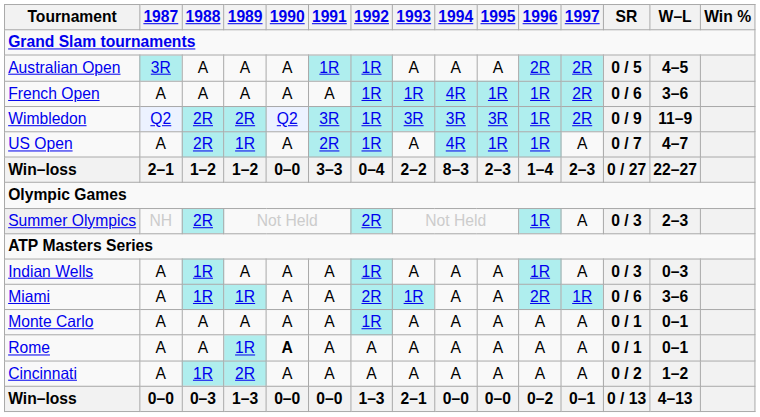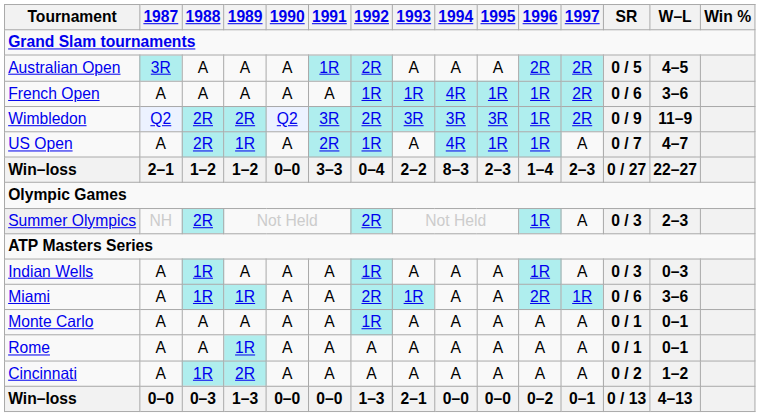 <table class=wikitable style=text-align:center;font-size:97%>
 <tr>
 <th>Tournament</th>
 <th><a href='#'>1987</a></th>
 <th><a href='#'>1988</a></th>
 <th><a href='#'>1989</a></th>
 <th><a href='#'>1990</a></th>
 <th><a href='#'>1991</a></th>
 <th><a href='#'>1992</a></th>
 <th><a href='#'>1993</a></th>
 <th><a href='#'>1994</a></th>
 <th><a href='#'>1995</a></th>
 <th><a href='#'>1996</a></th>
 <th><a href='#'>1997</a></th>
 <th>SR</th>
 <th>W–L</th>
 <th>Win %</th>
 </tr>
 <tr>
 <td colspan=23 align=left><strong><a href='#'>Grand Slam tournaments</a></strong></td>
 </tr>
 <tr>
 <td align=left><a href='#'>Australian Open</a></td>
 <td bgcolor=afeeee><a href='#'>3R</a></td>
 <td>A</td>
 <td>A</td>
 <td>A</td>
 <td bgcolor=afeeee><a href='#'>1R</a></td>
-<td bgcolor=afeeee><a href='#'>1R</a></td>
+<td bgcolor=afeeee><a href='#'>2R</a></td>
 <td>A</td>
 <td>A</td>
 <td>A</td>
 <td bgcolor=afeeee><a href='#'>2R</a></td>
 <td bgcolor=afeeee><a href='#'>2R</a></td>
 <th>0 / 5</th>
 <th>4–5</th>
 <th></th>
 </tr>
 <tr>
 <td align=left><a href='#'>French Open</a></td>
 <td>A</td>
 <td>A</td>
 <td>A</td>
 <td>A</td>
 <td>A</td>
 <td bgcolor=afeeee><a href='#'>1R</a></td>
 <td bgcolor=afeeee><a href='#'>1R</a></td>
 <td bgcolor=afeeee><a href='#'>4R</a></td>
 <td bgcolor=afeeee><a href='#'>1R</a></td>
 <td bgcolor=afeeee><a href='#'>1R</a></td>
 <td bgcolor=afeeee><a href='#'>2R</a></td>
 <th>0 / 6</th>
 <th>3–6</th>
 <th></th>
 </tr>
 <tr>
 <td align=left><a href='#'>Wimbledon</a></td>
 <td bgcolor=ecf2ff><a href='#'>Q2</a></td>
 <td bgcolor=afeeee><a href='#'>2R</a></td>
 <td bgcolor=afeeee><a href='#'>2R</a></td>
 <td bgcolor=ecf2ff><a href='#'>Q2</a></td>
 <td bgcolor=afeeee><a href='#'>3R</a></td>
-<td bgcolor=afeeee><a href='#'>1R</a></td>
+<td bgcolor=afeeee><a href='#'>2R</a></td>
 <td bgcolor=afeeee><a href='#'>3R</a></td>
 <td bgcolor=afeeee><a href='#'>3R</a></td>
 <td bgcolor=afeeee><a href='#'>3R</a></td>
 <td bgcolor=afeeee><a href='#'>1R</a></td>
 <td bgcolor=afeeee><a href='#'>2R</a></td>
 <th>0 / 9</th>
 <th>11–9</th>
 <th></th>
 </tr>
 <tr>
 <td align=left><a href='#'>US Open</a></td>
 <td>A</td>
 <td bgcolor=afeeee><a href='#'>2R</a></td>
 <td bgcolor=afeeee><a href='#'>1R</a></td>
 <td>A</td>
 <td bgcolor=afeeee><a href='#'>2R</a></td>
 <td bgcolor=afeeee><a href='#'>1R</a></td>
 <td>A</td>
 <td bgcolor=afeeee><a href='#'>4R</a></td>
 <td bgcolor=afeeee><a href='#'>1R</a></td>
 <td bgcolor=afeeee><a href='#'>1R</a></td>
 <td>A</td>
 <th>0 / 7</th>
 <th>4–7</th>
 <th></th>
 </tr>
 <tr>
 <th style=text-align:left>Win–loss</th>
 <th>2–1</th>
 <th>1–2</th>
 <th>1–2</th>
 <th>0–0</th>
 <th>3–3</th>
 <th>0–4</th>
 <th>2–2</th>
 <th>8–3</th>
 <th>2–3</th>
 <th>1–4</th>
 <th>2–3</th>
 <th>0 / 27</th>
 <th>22–27</th>
 <th></th>
 </tr>
 <tr>
 <td colspan=22 align=left><strong>Olympic Games</strong></td>
 </tr>
 <tr>
 <td style=background:#EFEFEF align=left><a href='#'>Summer Olympics</a></td>
 <td colspan=1 style=color:#cccccc>NH</td>
 <td style=background:#afeeee><a href='#'>2R</a></td>
 <td colspan=3 style=color:#cccccc>Not Held</td>
 <td style=background:#afeeee><a href='#'>2R</a></td>
 <td colspan=3 style=color:#cccccc>Not Held</td>
 <td style=background:#afeeee><a href='#'>1R</a></td>
 <td>A</td>
 <th>0 / 3</th>
 <th>2–3</th>
 <th></th>
 </tr>
 <tr>
 <td colspan=23 align=left><strong>ATP Masters Series</strong></td>
 </tr>
 <tr>
 <td align=left><a href='#'>Indian Wells</a></td>
 <td>A</td>
 <td bgcolor=afeeee><a href='#'>1R</a></td>
 <td>A</td>
 <td>A</td>
 <td>A</td>
 <td bgcolor=afeeee><a href='#'>1R</a></td>
 <td>A</td>
 <td>A</td>
 <td>A</td>
 <td bgcolor=afeeee><a href='#'>1R</a></td>
 <td>A</td>
 <th>0 / 3</th>
 <th>0–3</th>
 <th></th>
 </tr>
 <tr>
 <td align=left><a href='#'>Miami</a></td>
 <td>A</td>
 <td bgcolor=afeeee><a href='#'>1R</a></td>
 <td bgcolor=afeeee><a href='#'>1R</a></td>
 <td>A</td>
 <td>A</td>
 <td bgcolor=afeeee><a href='#'>2R</a></td>
 <td bgcolor=afeeee><a href='#'>1R</a></td>
 <td>A</td>
 <td>A</td>
 <td bgcolor=afeeee><a href='#'>2R</a></td>
 <td bgcolor=afeeee><a href='#'>1R</a></td>
 <th>0 / 6</th>
 <th>3–6</th>
 <th></th>
 </tr>
 <tr>
 <td align=left><a href='#'>Monte Carlo</a></td>
 <td>A</td>
 <td>A</td>
 <td>A</td>
 <td>A</td>
 <td>A</td>
 <td bgcolor=afeeee><a href='#'>1R</a></td>
 <td>A</td>
 <td>A</td>
 <td>A</td>
 <td>A</td>
 <td>A</td>
 <th>0 / 1</th>
 <th>0–1</th>
 <th></th>
 </tr>
 <tr>
 <td align=left><a href='#'>Rome</a></td>
 <td>A</td>
 <td>A</td>
 <td bgcolor=afeeee><a href='#'>1R</a></td>
-<td><strong>A</strong></td>
+<td>A</td>
 <td>A</td>
 <td>A</td>
 <td>A</td>
 <td>A</td>
 <td>A</td>
 <td>A</td>
 <td>A</td>
 <th>0 / 1</th>
 <th>0–1</th>
 <th></th>
 </tr>
 <tr>
 <td align=left><a href='#'>Cincinnati</a></td>
 <td>A</td>
 <td bgcolor=afeeee><a href='#'>1R</a></td>
 <td bgcolor=afeeee><a href='#'>2R</a></td>
 <td>A</td>
 <td>A</td>
 <td>A</td>
 <td>A</td>
 <td>A</td>
 <td>A</td>
 <td>A</td>
 <td>A</td>
 <th>0 / 2</th>
 <th>1–2</th>
 <th></th>
 </tr>
 <tr>
 <th style=text-align:left>Win–loss</th>
 <th>0–0</th>
 <th>0–3</th>
 <th>1–3</th>
 <th>0–0</th>
 <th>0–0</th>
 <th>1–3</th>
 <th>2–1</th>
 <th>0–0</th>
 <th>0–0</th>
 <th>0–2</th>
 <th>0–1</th>
 <th>0 / 13</th>
 <th>4–13</th>
 <th></th>
 </tr>
 </table>
